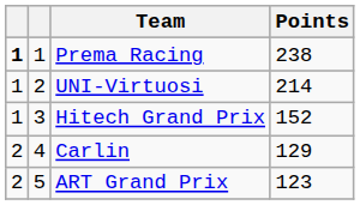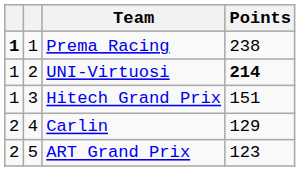 <table class="wikitable" style="font-size: 85%;">
 <tr>
 <th></th>
 <th></th>
 <th>Team</th>
 <th>Points</th>
 </tr>
 <tr>
 <td align="left"><strong> 1</strong></td>
 <td align="center">1</td>
 <td> <a href='#'>Prema Racing</a></td>
 <td>238</td>
 </tr>
 <tr>
 <td align="left"> 1</td>
 <td align="center">2</td>
 <td> <a href='#'>UNI-Virtuosi</a></td>
-<td>214</td>
+<td><strong>214</strong></td>
 </tr>
 <tr>
 <td align="left"> 1</td>
 <td align="center">3</td>
 <td> <a href='#'>Hitech Grand Prix</a></td>
-<td>152</td>
+<td>151</td>
 </tr>
 <tr>
 <td align="left"> 2</td>
 <td align="center">4</td>
 <td> <a href='#'>Carlin</a></td>
 <td>129</td>
 </tr>
 <tr>
 <td align="left"> 2</td>
 <td align="center">5</td>
 <td> <a href='#'>ART Grand Prix</a></td>
 <td>123</td>
 </tr>
 </table>
